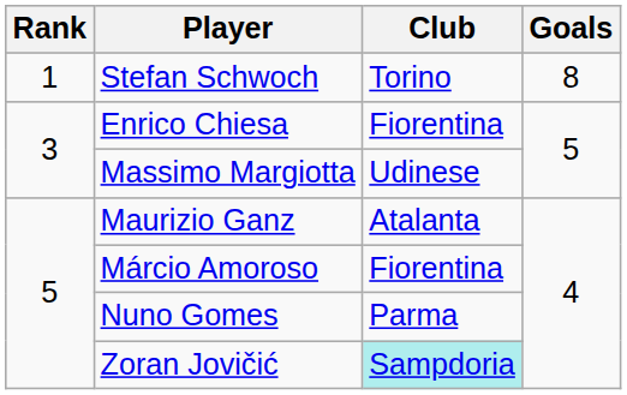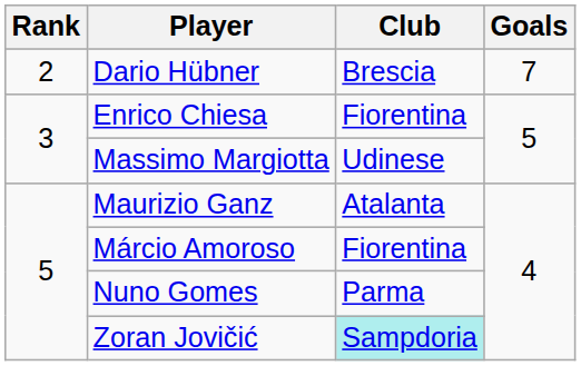 <table class="wikitable sortable" style="text-align:center">
 <tr>
 <th>Rank</th>
 <th>Player</th>
 <th>Club</th>
 <th>Goals</th>
 </tr>
 <tr>
-<td>1</td>
-<td align="left"><strong></strong> <a href='#'>Stefan Schwoch</a></td>
-<td align="left"><a href='#'>Torino</a></td>
-<td>8</td>
+<td>2</td>
+<td align="left"> <a href='#'>Dario Hübner</a></td>
+<td align="left"><a href='#'>Brescia</a></td>
+<td>7</td>
 </tr>
 <tr>
 <td rowspan="2">3</td>
 <td align="left"> <a href='#'>Enrico Chiesa</a></td>
 <td align="left"><a href='#'>Fiorentina</a></td>
 <td rowspan="2">5</td>
 </tr>
 <tr>
 <td align="left"> <a href='#'>Massimo Margiotta</a></td>
 <td align="left"><a href='#'>Udinese</a></td>
 </tr>
 <tr>
 <td rowspan="4">5</td>
 <td align="left"><strong></strong> <a href='#'>Maurizio Ganz</a></td>
 <td align="left"><a href='#'>Atalanta</a></td>
 <td rowspan="4">4</td>
 </tr>
 <tr>
 <td align="left"><strong></strong> <a href='#'>Márcio Amoroso</a></td>
 <td align="left"><a href='#'>Fiorentina</a></td>
 </tr>
 <tr>
 <td align="left"><strong></strong> <a href='#'>Nuno Gomes</a></td>
 <td align="left"><a href='#'>Parma</a></td>
 </tr>
 <tr>
 <td align="left"><strong></strong> <a href='#'>Zoran Jovičić</a></td>
 <td align="left" style="background: paleturquoise;"><a href='#'>Sampdoria</a></td>
 </tr>
 </table>
